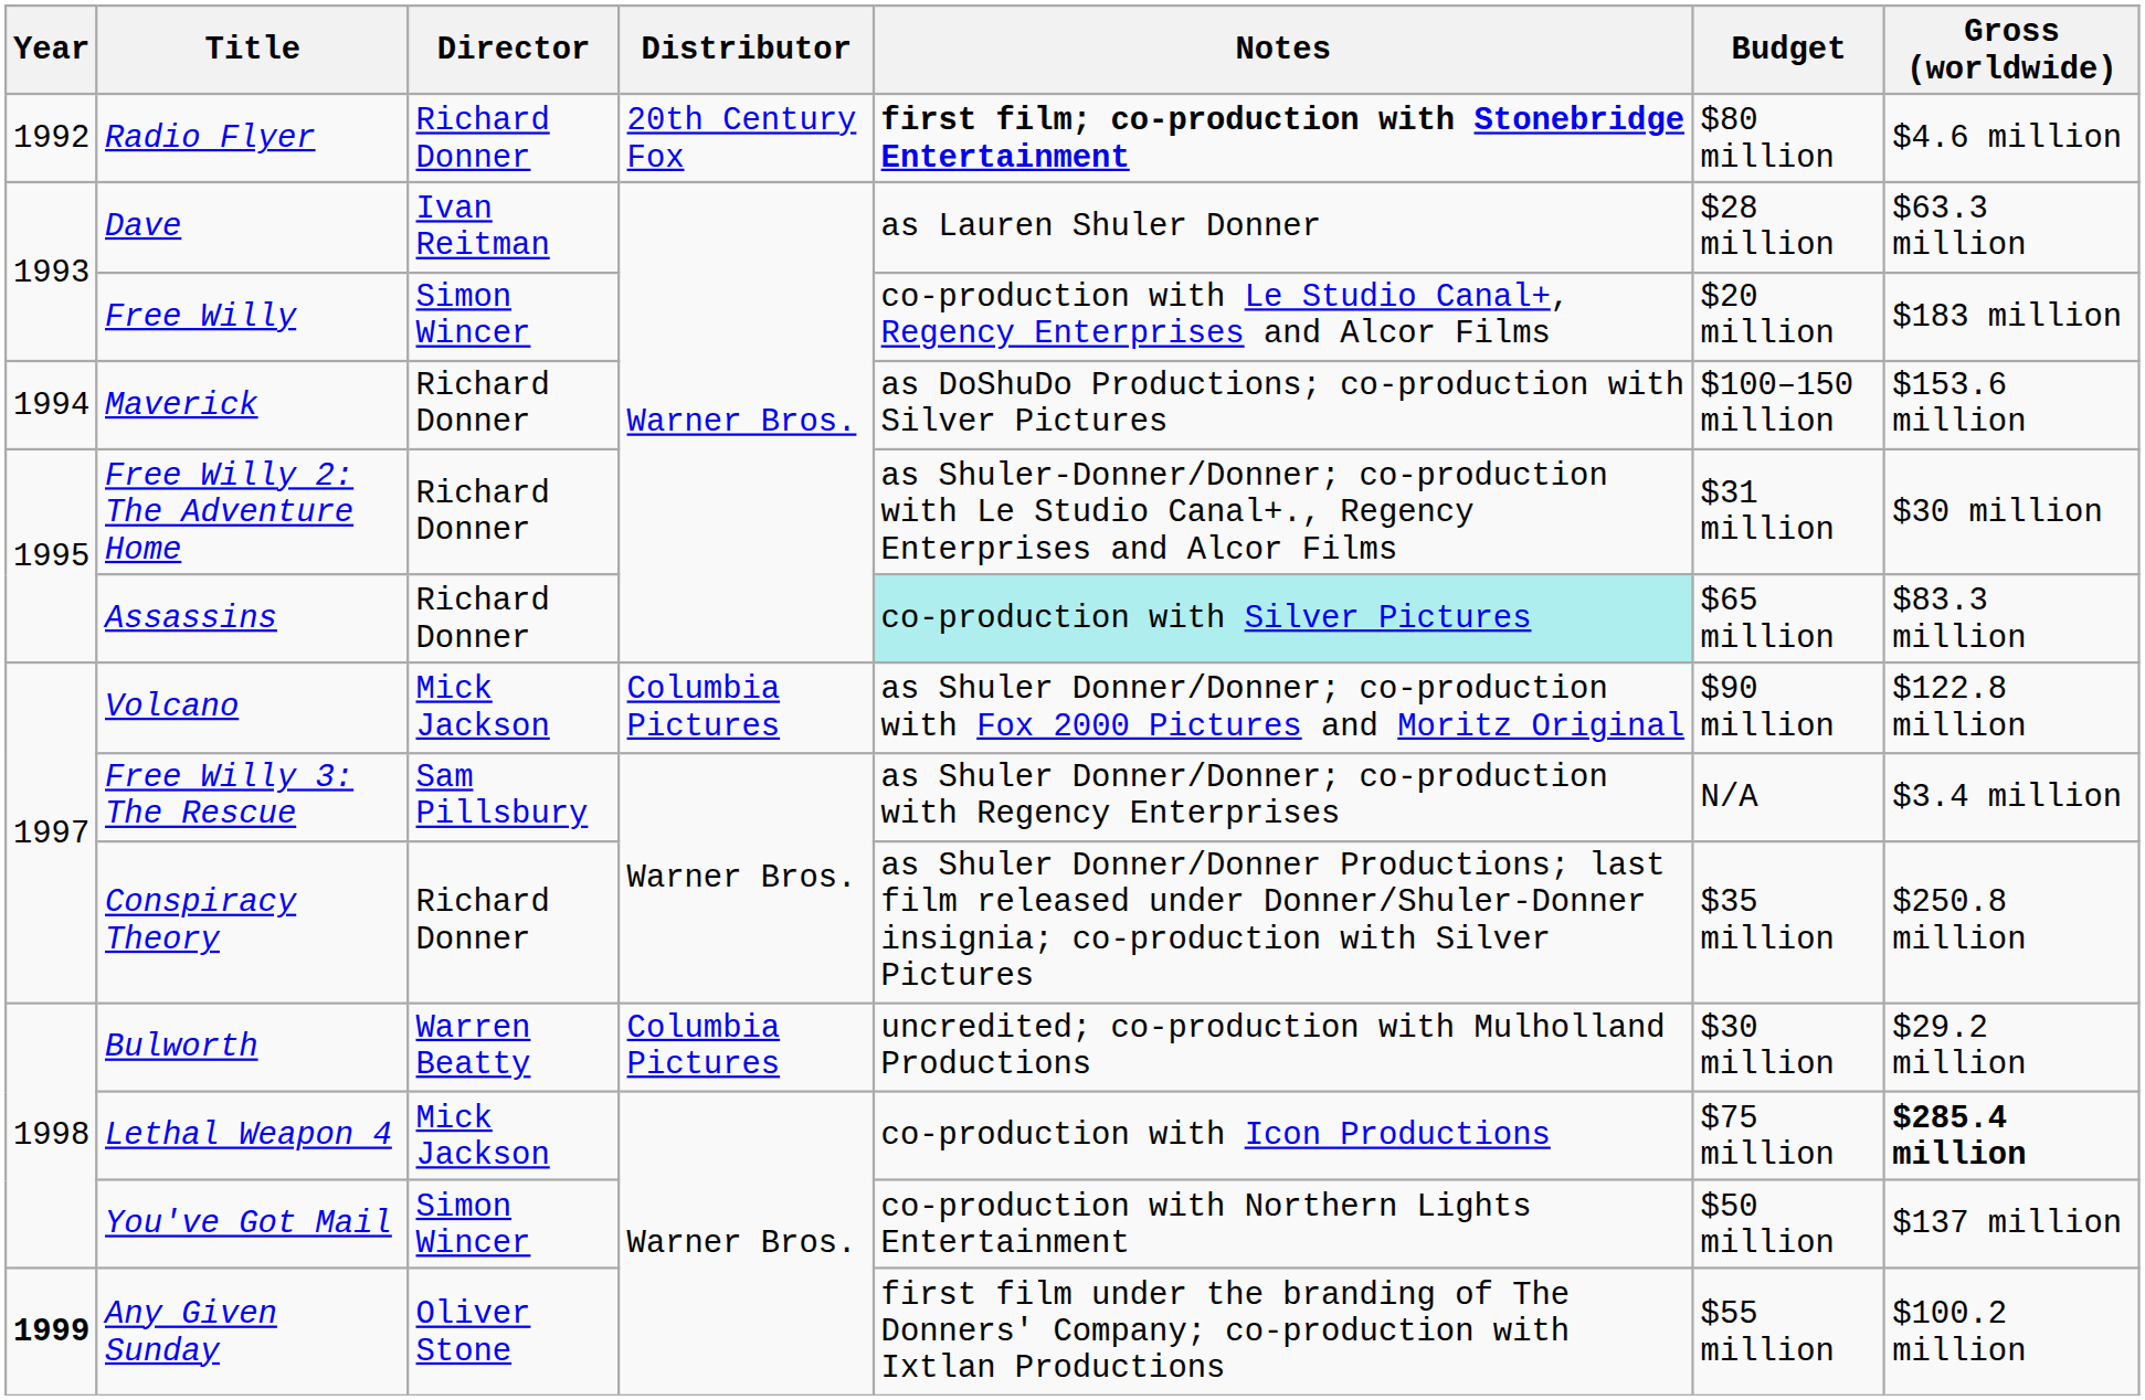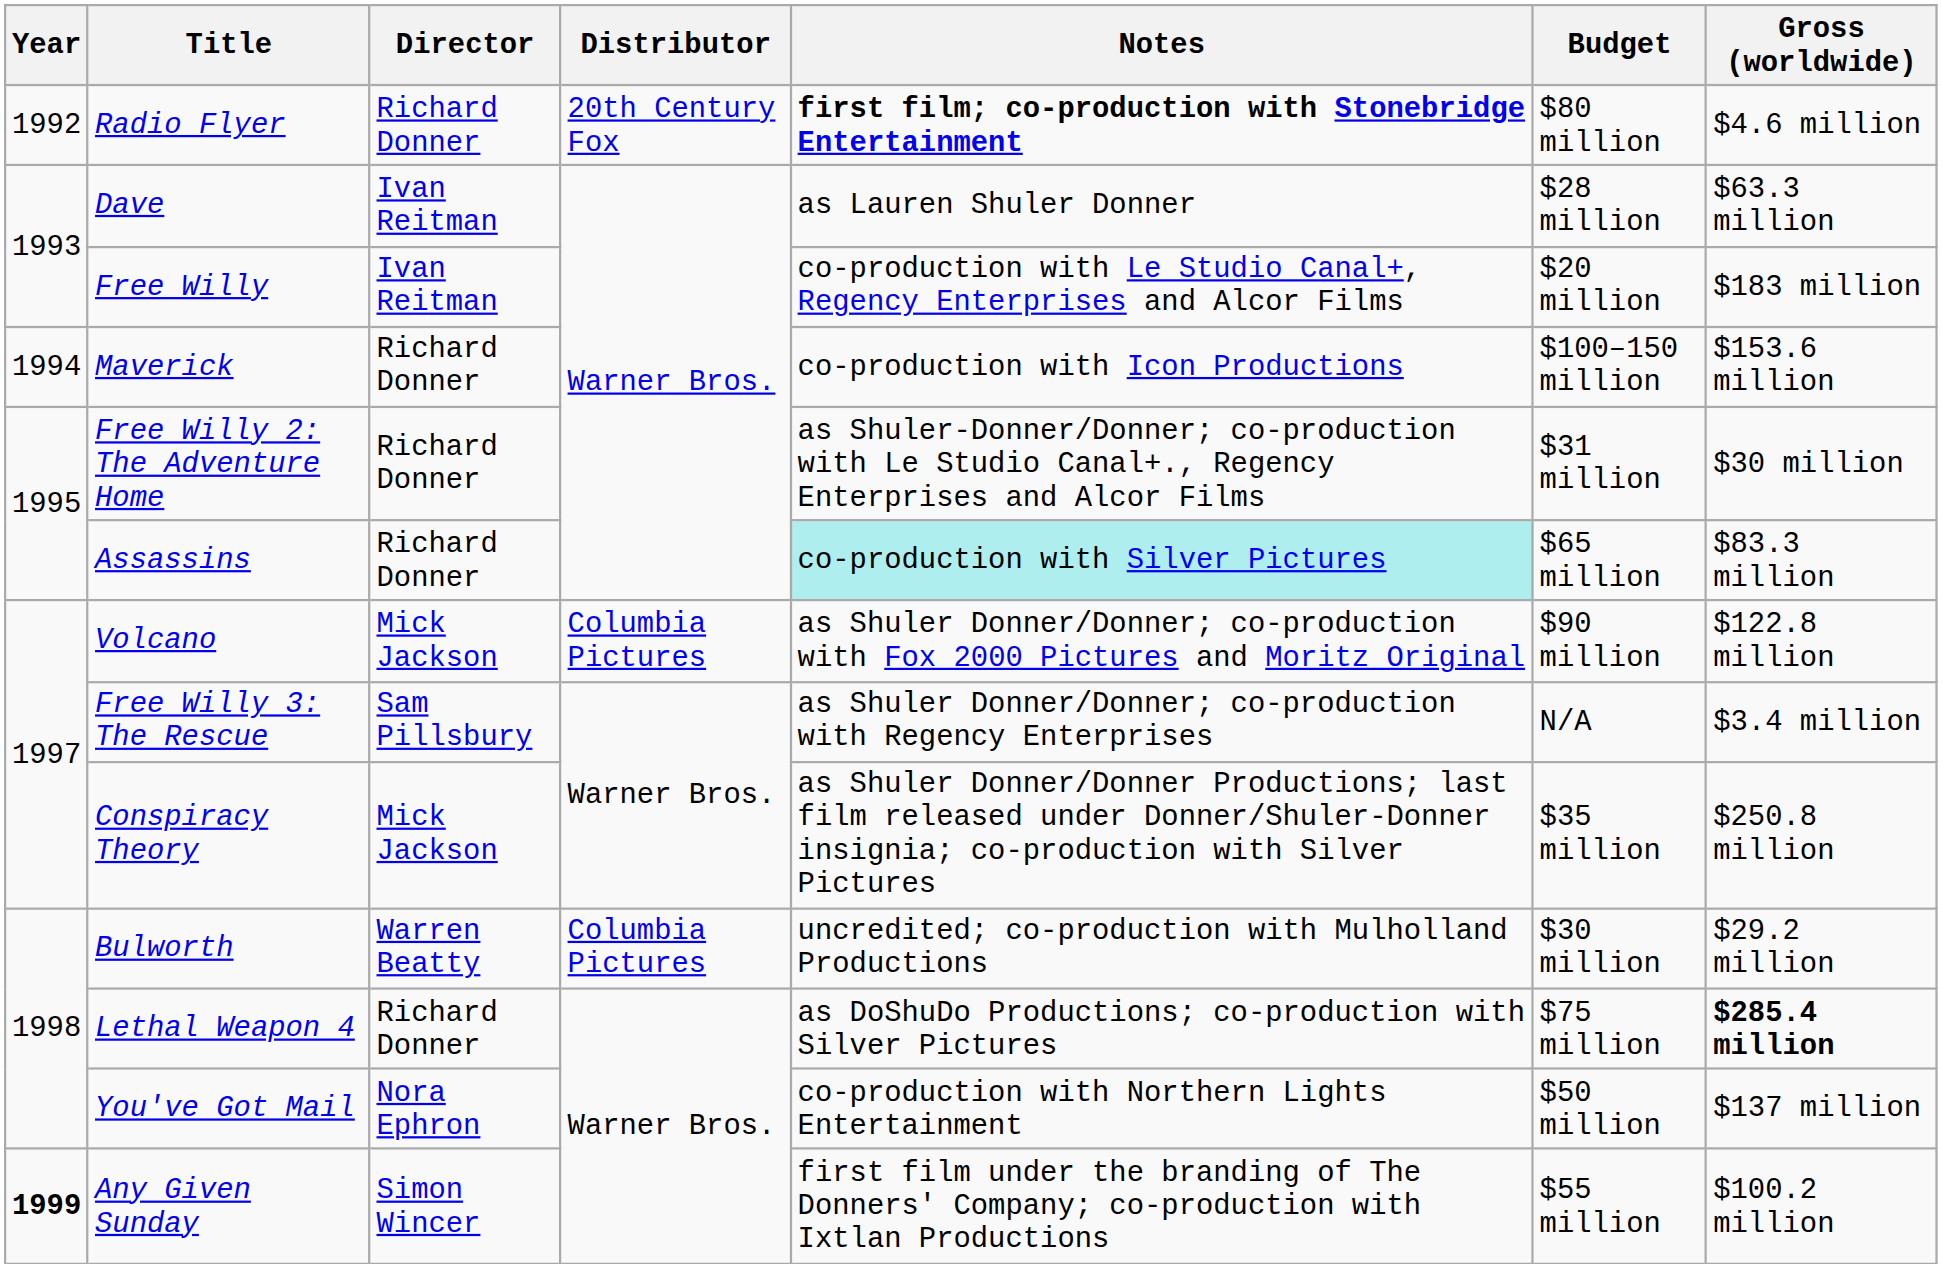 <table class="wikitable sortable">
 <tr>
 <th>Year</th>
 <th>Title</th>
 <th>Director</th>
 <th>Distributor</th>
 <th>Notes</th>
 <th>Budget</th>
 <th>Gross (worldwide)</th>
 </tr>
 <tr>
 <td>1992</td>
 <td><em><a href='#'>Radio Flyer</a></em></td>
 <td><a href='#'>Richard Donner</a></td>
 <td><a href='#'>20th Century Fox</a></td>
 <td><strong>first film; co-production with <a href='#'>Stonebridge Entertainment</a></strong></td>
 <td>$80 million</td>
 <td>$4.6 million</td>
 </tr>
 <tr>
 <td rowspan="2">1993</td>
 <td><em><a href='#'>Dave</a></em></td>
 <td><a href='#'>Ivan Reitman</a></td>
 <td rowspan="5"><a href='#'>Warner Bros.</a></td>
 <td>as Lauren Shuler Donner</td>
 <td>$28 million</td>
 <td>$63.3 million</td>
 </tr>
 <tr>
 <td><em><a href='#'>Free Willy</a></em></td>
-<td><a href='#'>Simon Wincer</a></td>
+<td><a href='#'>Ivan Reitman</a></td>
 <td>co-production with <a href='#'>Le Studio Canal+</a>, <a href='#'>Regency Enterprises</a> and Alcor Films</td>
 <td>$20 million</td>
 <td>$183 million</td>
 </tr>
 <tr>
 <td>1994</td>
 <td><em><a href='#'>Maverick</a></em></td>
 <td>Richard Donner</td>
-<td>as DoShuDo Productions; co-production with Silver Pictures</td>
+<td>co-production with <a href='#'>Icon Productions</a></td>
 <td>$100–150 million</td>
 <td>$153.6 million</td>
 </tr>
 <tr>
 <td rowspan="2">1995</td>
 <td><em><a href='#'>Free Willy 2: The Adventure Home</a></em></td>
 <td>Richard Donner</td>
 <td>as Shuler-Donner/Donner; co-production with Le Studio Canal+., Regency Enterprises and Alcor Films</td>
 <td>$31 million</td>
 <td>$30 million</td>
 </tr>
 <tr>
 <td><em><a href='#'>Assassins</a></em></td>
 <td>Richard Donner</td>
 <td style="background: paleturquoise;">co-production with <a href='#'>Silver Pictures</a></td>
 <td>$65 million</td>
 <td>$83.3 million</td>
 </tr>
 <tr>
 <td rowspan="3">1997</td>
 <td><em><a href='#'>Volcano</a></em></td>
 <td><a href='#'>Mick Jackson</a></td>
 <td><a href='#'>Columbia Pictures</a></td>
 <td>as Shuler Donner/Donner; co-production with <a href='#'>Fox 2000 Pictures</a> and <a href='#'>Moritz Original</a></td>
 <td>$90 million</td>
 <td>$122.8 million</td>
 </tr>
 <tr>
 <td><em><a href='#'>Free Willy 3: The Rescue</a></em></td>
 <td><a href='#'>Sam Pillsbury</a></td>
 <td rowspan="2">Warner Bros.</td>
 <td>as Shuler Donner/Donner; co-production with Regency Enterprises</td>
 <td>N/A</td>
 <td>$3.4 million</td>
 </tr>
 <tr>
 <td><em><a href='#'>Conspiracy Theory</a></em></td>
-<td>Richard Donner</td>
+<td><a href='#'>Mick Jackson</a></td>
 <td>as Shuler Donner/Donner Productions; last film released under Donner/Shuler-Donner insignia; co-production with Silver Pictures</td>
 <td>$35 million</td>
 <td>$250.8 million</td>
 </tr>
 <tr>
 <td rowspan="3">1998</td>
 <td><em><a href='#'>Bulworth</a></em></td>
 <td><a href='#'>Warren Beatty</a></td>
 <td><a href='#'>Columbia Pictures</a></td>
 <td>uncredited; co-production with Mulholland Productions</td>
 <td>$30 million</td>
 <td>$29.2 million</td>
 </tr>
 <tr>
 <td><em><a href='#'>Lethal Weapon 4</a></em></td>
-<td><a href='#'>Mick Jackson</a></td>
+<td>Richard Donner</td>
 <td rowspan="3">Warner Bros.</td>
-<td>co-production with <a href='#'>Icon Productions</a></td>
+<td>as DoShuDo Productions; co-production with Silver Pictures</td>
 <td>$75 million</td>
 <td><strong>$285.4 million</strong></td>
 </tr>
 <tr>
 <td><em><a href='#'>You've Got Mail</a></em></td>
-<td><a href='#'>Simon Wincer</a></td>
+<td><a href='#'>Nora Ephron</a></td>
 <td>co-production with Northern Lights Entertainment</td>
 <td>$50 million</td>
 <td>$137 million</td>
 </tr>
 <tr>
 <td><strong>1999</strong></td>
 <td><em><a href='#'>Any Given Sunday</a></em></td>
-<td><a href='#'>Oliver Stone</a></td>
+<td><a href='#'>Simon Wincer</a></td>
 <td>first film under the branding of The Donners' Company; co-production with Ixtlan Productions</td>
 <td>$55 million</td>
 <td>$100.2 million</td>
 </tr>
 </table>
